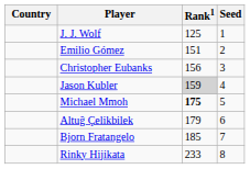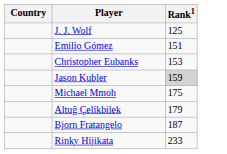 <table class="sortable wikitable">
 <tr>
 <th width="70">Country</th>
 <th width="175">Player</th>
 <th>Rank<sup>1</sup></th>
-<th>Seed</th>
 </tr>
 <tr>
 <td></td>
 <td><a href='#'>J. J. Wolf</a></td>
 <td>125</td>
-<td>1</td>
 </tr>
 <tr>
 <td></td>
 <td><a href='#'>Emilio Gómez</a></td>
 <td>151</td>
-<td>2</td>
 </tr>
 <tr>
 <td></td>
 <td><a href='#'>Christopher Eubanks</a></td>
-<td>156</td>
-<td>3</td>
+<td>153</td>
 </tr>
 <tr>
 <td></td>
 <td><a href='#'>Jason Kubler</a></td>
 <td style="background: lightgrey;">159</td>
-<td>4</td>
 </tr>
 <tr>
 <td></td>
 <td><a href='#'>Michael Mmoh</a></td>
-<td><strong>175</strong></td>
-<td>5</td>
+<td>175</td>
 </tr>
 <tr>
 <td></td>
 <td><a href='#'>Altuğ Çelikbilek</a></td>
 <td>179</td>
-<td>6</td>
 </tr>
 <tr>
 <td></td>
 <td><a href='#'>Bjorn Fratangelo</a></td>
-<td>185</td>
-<td>7</td>
+<td>187</td>
 </tr>
 <tr>
 <td></td>
 <td><a href='#'>Rinky Hijikata</a></td>
 <td>233</td>
-<td>8</td>
 </tr>
 </table>
